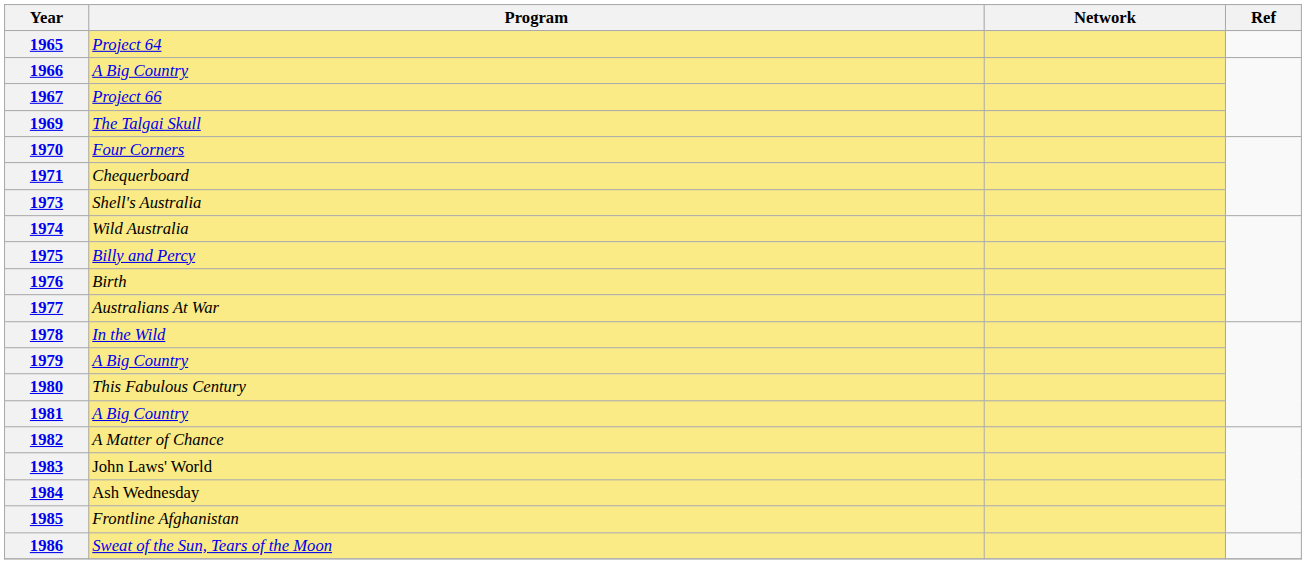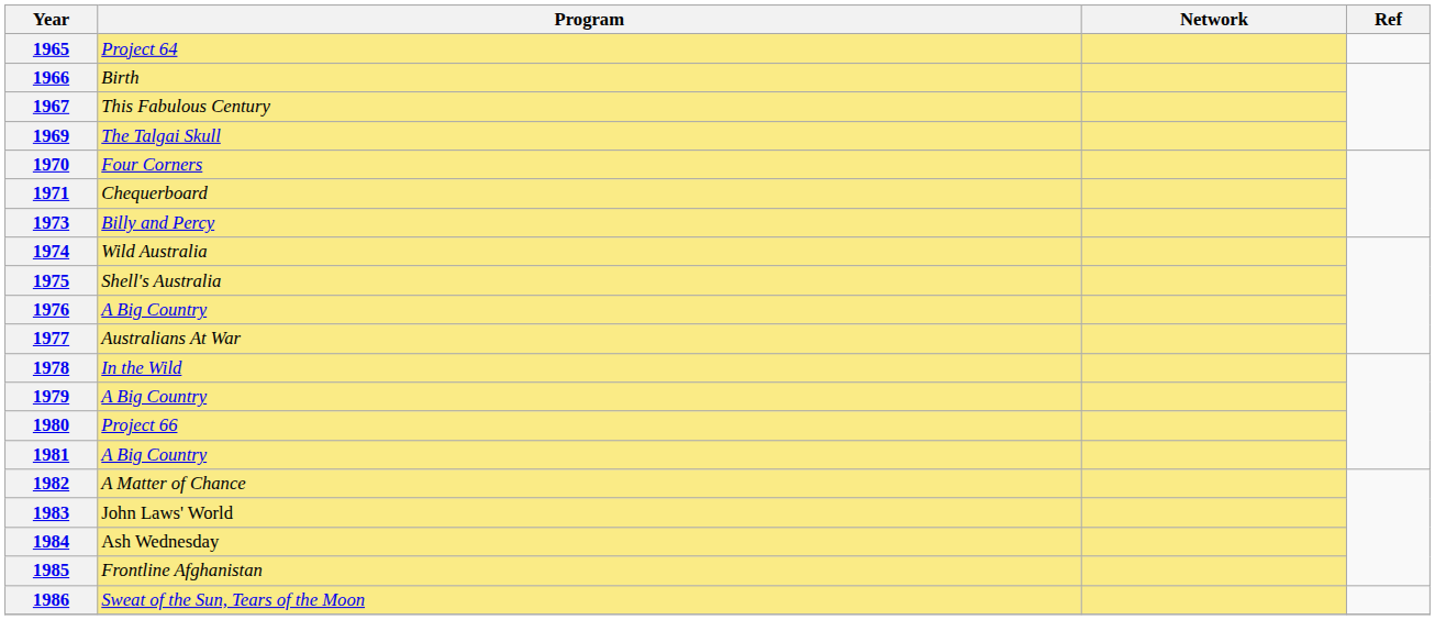 <table class="wikitable sortable">
 <tr style="background:#bebebe;">
 <th scope="col" style="width:1%;">Year</th>
 <th scope="col" style="width:16%;">Program</th>
 <th scope="col" style="width:4%;">Network</th>
 <th scope="col" style="width:1%;" class="unsortable">Ref</th>
 </tr>
 <tr>
 <th scope="row" style="text-align:center"><a href='#'>1965</a></th>
 <td style="background:#FAEB86"><em><a href='#'>Project 64</a></em></td>
 <td style="background:#FAEB86"></td>
 <td></td>
 </tr>
 <tr>
 <th scope="row" style="text-align:center"><a href='#'>1966</a></th>
-<td style="background:#FAEB86"><em><a href='#'>A Big Country</a></em></td>
+<td style="background:#FAEB86"><em>Birth</em></td>
 <td style="background:#FAEB86"></td>
 <td rowspan="3"></td>
 </tr>
 <tr>
 <th scope="row" style="text-align:center"><a href='#'>1967</a></th>
-<td style="background:#FAEB86"><em><a href='#'>Project 66</a></em></td>
+<td style="background:#FAEB86"><em>This Fabulous Century</em></td>
 <td style="background:#FAEB86"></td>
 </tr>
 <tr>
 <th scope="row" style="text-align:center"><a href='#'>1969</a></th>
 <td style="background:#FAEB86"><em><a href='#'>The Talgai Skull</a></em></td>
 <td style="background:#FAEB86"></td>
 </tr>
 <tr>
 <th scope="row" style="text-align:center"><a href='#'>1970</a></th>
 <td style="background:#FAEB86"><em><a href='#'>Four Corners</a></em></td>
 <td style="background:#FAEB86"></td>
 <td rowspan="3"></td>
 </tr>
 <tr>
 <th scope="row" style="text-align:center"><a href='#'>1971</a></th>
 <td style="background:#FAEB86"><em>Chequerboard</em></td>
 <td style="background:#FAEB86"></td>
 </tr>
 <tr>
 <th scope="row" style="text-align:center"><a href='#'>1973</a></th>
-<td style="background:#FAEB86"><em>Shell's Australia</em></td>
+<td style="background:#FAEB86"><em><a href='#'>Billy and Percy</a></em></td>
 <td style="background:#FAEB86"></td>
 </tr>
 <tr>
 <th scope="row" style="text-align:center"><a href='#'>1974</a></th>
 <td style="background:#FAEB86"><em>Wild Australia</em></td>
 <td style="background:#FAEB86"></td>
 <td rowspan="4"></td>
 </tr>
 <tr>
 <th scope="row" style="text-align:center"><a href='#'>1975</a></th>
-<td style="background:#FAEB86"><em><a href='#'>Billy and Percy</a></em></td>
+<td style="background:#FAEB86"><em>Shell's Australia</em></td>
 <td style="background:#FAEB86"></td>
 </tr>
 <tr>
 <th scope="row" style="text-align:center"><a href='#'>1976</a></th>
-<td style="background:#FAEB86"><em>Birth</em></td>
+<td style="background:#FAEB86"><em><a href='#'>A Big Country</a></em></td>
 <td style="background:#FAEB86"></td>
 </tr>
 <tr>
 <th scope="row" style="text-align:center"><a href='#'>1977</a></th>
 <td style="background:#FAEB86"><em>Australians At War</em></td>
 <td style="background:#FAEB86"></td>
 </tr>
 <tr>
 <th scope="row" style="text-align:center"><a href='#'>1978</a></th>
 <td style="background:#FAEB86"><em><a href='#'>In the Wild</a></em></td>
 <td style="background:#FAEB86"></td>
 <td rowspan="4"></td>
 </tr>
 <tr>
 <th scope="row" style="text-align:center"><a href='#'>1979</a></th>
 <td style="background:#FAEB86"><em><a href='#'>A Big Country</a></em></td>
 <td style="background:#FAEB86"></td>
 </tr>
 <tr>
 <th scope="row" style="text-align:center"><a href='#'>1980</a></th>
-<td style="background:#FAEB86"><em>This Fabulous Century</em></td>
+<td style="background:#FAEB86"><em><a href='#'>Project 66</a></em></td>
 <td style="background:#FAEB86"></td>
 </tr>
 <tr>
 <th scope="row" style="text-align:center"><a href='#'>1981</a></th>
 <td style="background:#FAEB86"><em><a href='#'>A Big Country</a></em></td>
 <td style="background:#FAEB86"></td>
 </tr>
 <tr>
 <th scope="row" style="text-align:center"><a href='#'>1982</a></th>
 <td style="background:#FAEB86"><em>A Matter of Chance</em></td>
 <td style="background:#FAEB86"></td>
 <td rowspan="4"></td>
 </tr>
 <tr>
 <th scope="row" style="text-align:center"><a href='#'>1983</a></th>
 <td style="background:#FAEB86">John Laws' World</td>
 <td style="background:#FAEB86"></td>
 </tr>
 <tr>
 <th scope="row" style="text-align:center"><a href='#'>1984</a></th>
 <td style="background:#FAEB86">Ash Wednesday</td>
 <td style="background:#FAEB86"></td>
 </tr>
 <tr>
 <th scope="row" style="text-align:center"><a href='#'>1985</a></th>
 <td style="background:#FAEB86"><em>Frontline Afghanistan</em></td>
 <td style="background:#FAEB86"></td>
 </tr>
 <tr>
 <th scope="row" style="text-align:center"><a href='#'>1986</a></th>
 <td style="background:#FAEB86"><em><a href='#'>Sweat of the Sun, Tears of the Moon</a></em></td>
 <td style="background:#FAEB86"></td>
 <td></td>
 </tr>
 <tr>
 </tr>
 </table>
